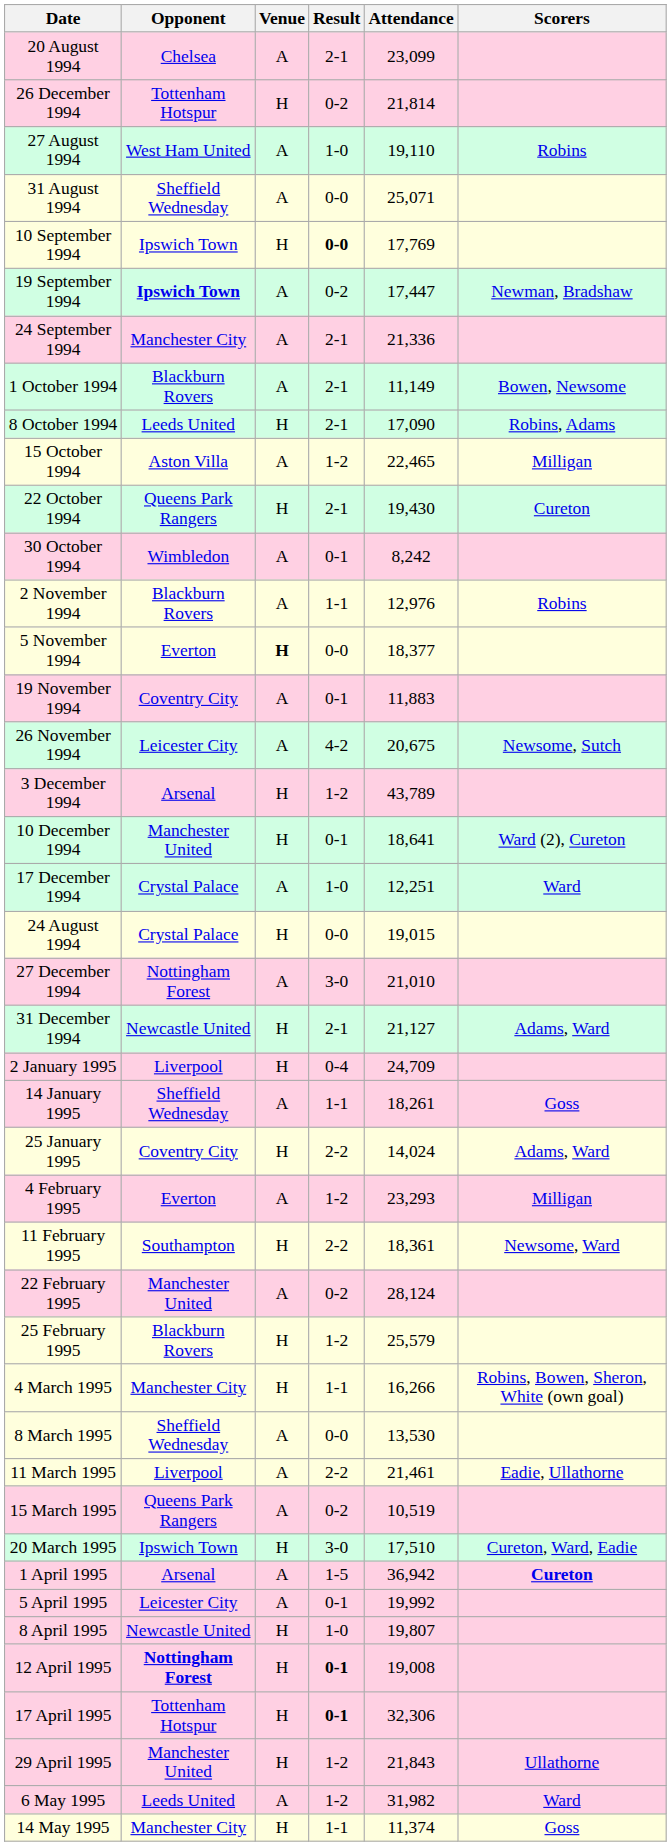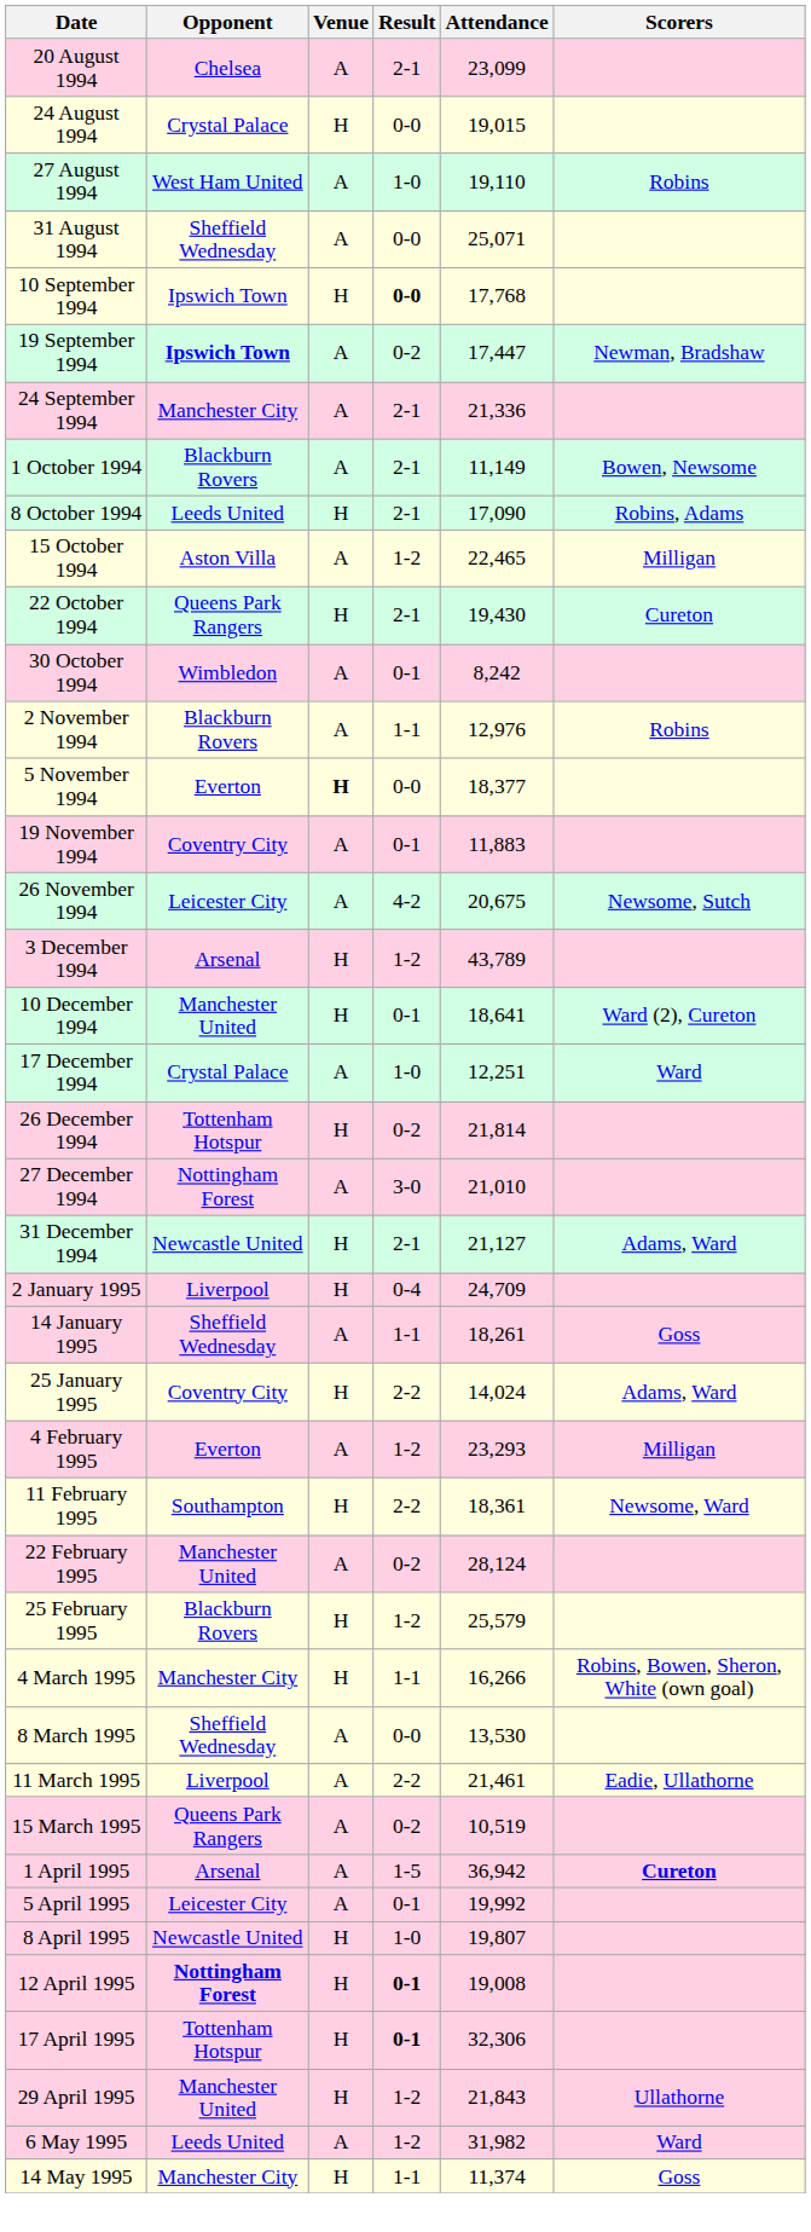 <table class="wikitable sortable" style="font-size:100%; text-align:center">
 <tr>
 <th>Date</th>
 <th>Opponent</th>
 <th>Venue</th>
 <th>Result</th>
 <th>Attendance</th>
 <th>Scorers</th>
 </tr>
 <tr style="background-color: #ffd0e3;">
 <td>20 August 1994</td>
 <td><a href='#'>Chelsea</a></td>
 <td>A</td>
 <td>2-1</td>
 <td>23,099</td>
 <td></td>
 </tr>
-<tr style="background-color: #ffd0e3;">
-<td>26 December 1994</td>
-<td><a href='#'>Tottenham Hotspur</a></td>
+<tr style="background-color: #ffffdd;">
+<td>24 August 1994</td>
+<td><a href='#'>Crystal Palace</a></td>
 <td>H</td>
-<td>0-2</td>
-<td>21,814</td>
+<td>0-0</td>
+<td>19,015</td>
 <td></td>
 </tr>
 <tr style="background-color: #d0ffe3;">
 <td>27 August 1994</td>
 <td><a href='#'>West Ham United</a></td>
 <td>A</td>
 <td>1-0</td>
 <td>19,110</td>
 <td><a href='#'>Robins</a></td>
 </tr>
 <tr style="background-color: #ffffdd;">
 <td>31 August 1994</td>
 <td><a href='#'>Sheffield Wednesday</a></td>
 <td>A</td>
 <td>0-0</td>
 <td>25,071</td>
 <td></td>
 </tr>
 <tr style="background-color: #ffffdd;">
 <td>10 September 1994</td>
 <td><a href='#'>Ipswich Town</a></td>
 <td>H</td>
 <td><strong>0-0</strong></td>
-<td>17,769</td>
+<td>17,768</td>
 <td></td>
 </tr>
 <tr style="background-color: #d0ffe3;">
 <td>19 September 1994</td>
 <td><strong><a href='#'>Ipswich Town</a></strong></td>
 <td>A</td>
 <td>0-2</td>
 <td>17,447</td>
 <td><a href='#'>Newman</a>, <a href='#'>Bradshaw</a></td>
 </tr>
 <tr style="background-color: #ffd0e3;">
 <td>24 September 1994</td>
 <td><a href='#'>Manchester City</a></td>
 <td>A</td>
 <td>2-1</td>
 <td>21,336</td>
 <td></td>
 </tr>
 <tr style="background-color: #d0ffe3;">
 <td>1 October 1994</td>
 <td><a href='#'>Blackburn Rovers</a></td>
 <td>A</td>
 <td>2-1</td>
 <td>11,149</td>
 <td><a href='#'>Bowen</a>, <a href='#'>Newsome</a></td>
 </tr>
 <tr style="background-color: #d0ffe3;">
 <td>8 October 1994</td>
 <td><a href='#'>Leeds United</a></td>
 <td>H</td>
 <td>2-1</td>
 <td>17,090</td>
 <td><a href='#'>Robins</a>, <a href='#'>Adams</a></td>
 </tr>
 <tr style="background-color: #ffffdd;">
 <td>15 October 1994</td>
 <td><a href='#'>Aston Villa</a></td>
 <td>A</td>
 <td>1-2</td>
 <td>22,465</td>
 <td><a href='#'>Milligan</a></td>
 </tr>
 <tr style="background-color: #d0ffe3;">
 <td>22 October 1994</td>
 <td><a href='#'>Queens Park Rangers</a></td>
 <td>H</td>
 <td>2-1</td>
 <td>19,430</td>
 <td><a href='#'>Cureton</a></td>
 </tr>
 <tr style="background-color: #ffd0e3;">
 <td>30 October 1994</td>
 <td><a href='#'>Wimbledon</a></td>
 <td>A</td>
 <td>0-1</td>
 <td>8,242</td>
 <td></td>
 </tr>
 <tr style="background-color: #ffffdd;">
 <td>2 November 1994</td>
 <td><a href='#'>Blackburn Rovers</a></td>
 <td>A</td>
 <td>1-1</td>
 <td>12,976</td>
 <td><a href='#'>Robins</a></td>
 </tr>
 <tr style="background-color: #ffffdd;">
 <td>5 November 1994</td>
 <td><a href='#'>Everton</a></td>
 <td><strong>H</strong></td>
 <td>0-0</td>
 <td>18,377</td>
 <td></td>
 </tr>
 <tr style="background-color: #ffd0e3;">
 <td>19 November 1994</td>
 <td><a href='#'>Coventry City</a></td>
 <td>A</td>
 <td>0-1</td>
 <td>11,883</td>
 <td></td>
 </tr>
 <tr style="background-color: #d0ffe3;">
 <td>26 November 1994</td>
 <td><a href='#'>Leicester City</a></td>
 <td>A</td>
 <td>4-2</td>
 <td>20,675</td>
 <td><a href='#'>Newsome</a>, <a href='#'>Sutch</a></td>
 </tr>
 <tr style="background-color: #ffd0e3;">
 <td>3 December 1994</td>
 <td><a href='#'>Arsenal</a></td>
 <td>H</td>
 <td>1-2</td>
 <td>43,789</td>
 <td></td>
 </tr>
 <tr style="background-color: #d0ffe3;">
 <td>10 December 1994</td>
 <td><a href='#'>Manchester United</a></td>
 <td>H</td>
 <td>0-1</td>
 <td>18,641</td>
 <td><a href='#'>Ward</a> (2), <a href='#'>Cureton</a></td>
 </tr>
 <tr style="background-color: #d0ffe3;">
 <td>17 December 1994</td>
 <td><a href='#'>Crystal Palace</a></td>
 <td>A</td>
 <td>1-0</td>
 <td>12,251</td>
 <td><a href='#'>Ward</a></td>
 </tr>
-<tr style="background-color: #ffffdd;">
-<td>24 August 1994</td>
-<td><a href='#'>Crystal Palace</a></td>
+<tr style="background-color: #ffd0e3;">
+<td>26 December 1994</td>
+<td><a href='#'>Tottenham Hotspur</a></td>
 <td>H</td>
-<td>0-0</td>
-<td>19,015</td>
+<td>0-2</td>
+<td>21,814</td>
 <td></td>
 </tr>
 <tr style="background-color: #ffd0e3;">
 <td>27 December 1994</td>
 <td><a href='#'>Nottingham Forest</a></td>
 <td>A</td>
 <td>3-0</td>
 <td>21,010</td>
 <td></td>
 </tr>
 <tr style="background-color: #d0ffe3;">
 <td>31 December 1994</td>
 <td><a href='#'>Newcastle United</a></td>
 <td>H</td>
 <td>2-1</td>
 <td>21,127</td>
 <td><a href='#'>Adams</a>, <a href='#'>Ward</a></td>
 </tr>
 <tr style="background-color: #ffd0e3;">
 <td>2 January 1995</td>
 <td><a href='#'>Liverpool</a></td>
 <td>H</td>
 <td>0-4</td>
 <td>24,709</td>
 <td></td>
 </tr>
 <tr style="background-color: #ffd0e3;">
 <td>14 January 1995</td>
 <td><a href='#'>Sheffield Wednesday</a></td>
 <td>A</td>
 <td>1-1</td>
 <td>18,261</td>
 <td><a href='#'>Goss</a></td>
 </tr>
 <tr style="background-color: #ffffdd;">
 <td>25 January 1995</td>
 <td><a href='#'>Coventry City</a></td>
 <td>H</td>
 <td>2-2</td>
 <td>14,024</td>
 <td><a href='#'>Adams</a>, <a href='#'>Ward</a></td>
 </tr>
 <tr style="background-color: #ffd0e3;">
 <td>4 February 1995</td>
 <td><a href='#'>Everton</a></td>
 <td>A</td>
 <td>1-2</td>
 <td>23,293</td>
 <td><a href='#'>Milligan</a></td>
 </tr>
 <tr style="background-color: #ffffdd;">
 <td>11 February 1995</td>
 <td><a href='#'>Southampton</a></td>
 <td>H</td>
 <td>2-2</td>
 <td>18,361</td>
 <td><a href='#'>Newsome</a>, <a href='#'>Ward</a></td>
 </tr>
 <tr style="background-color: #ffd0e3;">
 <td>22 February 1995</td>
 <td><a href='#'>Manchester United</a></td>
 <td>A</td>
 <td>0-2</td>
 <td>28,124</td>
 <td></td>
 </tr>
 <tr style="background-color: #ffffdd;">
 <td>25 February 1995</td>
 <td><a href='#'>Blackburn Rovers</a></td>
 <td>H</td>
 <td>1-2</td>
 <td>25,579</td>
 <td></td>
 </tr>
 <tr style="background-color: #ffffdd;">
 <td>4 March 1995</td>
 <td><a href='#'>Manchester City</a></td>
 <td>H</td>
 <td>1-1</td>
 <td>16,266</td>
 <td><a href='#'>Robins</a>, <a href='#'>Bowen</a>, <a href='#'>Sheron</a>, <a href='#'>White</a> (own goal)</td>
 </tr>
 <tr style="background-color: #ffffdd;">
 <td>8 March 1995</td>
 <td><a href='#'>Sheffield Wednesday</a></td>
 <td>A</td>
 <td>0-0</td>
 <td>13,530</td>
 <td></td>
 </tr>
 <tr style="background-color: #ffffdd;">
 <td>11 March 1995</td>
 <td><a href='#'>Liverpool</a></td>
 <td>A</td>
 <td>2-2</td>
 <td>21,461</td>
 <td><a href='#'>Eadie</a>, <a href='#'>Ullathorne</a></td>
 </tr>
 <tr style="background-color: #ffd0e3;">
 <td>15 March 1995</td>
 <td><a href='#'>Queens Park Rangers</a></td>
 <td>A</td>
 <td>0-2</td>
 <td>10,519</td>
 <td></td>
 </tr>
-<tr style="background-color: #d0ffe3;">
-<td>20 March 1995</td>
-<td><a href='#'>Ipswich Town</a></td>
-<td>H</td>
-<td>3-0</td>
-<td>17,510</td>
-<td><a href='#'>Cureton</a>, <a href='#'>Ward</a>, <a href='#'>Eadie</a></td>
-</tr>
 <tr style="background-color: #ffd0e3;">
 <td>1 April 1995</td>
 <td><a href='#'>Arsenal</a></td>
 <td>A</td>
 <td>1-5</td>
 <td>36,942</td>
 <td><strong><a href='#'>Cureton</a></strong></td>
 </tr>
 <tr style="background-color: #ffd0e3;">
 <td>5 April 1995</td>
 <td><a href='#'>Leicester City</a></td>
 <td>A</td>
 <td>0-1</td>
 <td>19,992</td>
 <td></td>
 </tr>
 <tr style="background-color: #ffd0e3;">
 <td>8 April 1995</td>
 <td><a href='#'>Newcastle United</a></td>
 <td>H</td>
 <td>1-0</td>
 <td>19,807</td>
 <td></td>
 </tr>
 <tr style="background-color: #ffd0e3;">
 <td>12 April 1995</td>
 <td><strong><a href='#'>Nottingham Forest</a></strong></td>
 <td>H</td>
 <td><strong>0-1</strong></td>
 <td>19,008</td>
 <td></td>
 </tr>
 <tr style="background-color: #ffd0e3;">
 <td>17 April 1995</td>
 <td><a href='#'>Tottenham Hotspur</a></td>
 <td>H</td>
 <td><strong>0-1</strong></td>
 <td>32,306</td>
 <td></td>
 </tr>
 <tr style="background-color: #ffd0e3;">
 <td>29 April 1995</td>
 <td><a href='#'>Manchester United</a></td>
 <td>H</td>
 <td>1-2</td>
 <td>21,843</td>
 <td><a href='#'>Ullathorne</a></td>
 </tr>
 <tr style="background-color: #ffd0e3;">
 <td>6 May 1995</td>
 <td><a href='#'>Leeds United</a></td>
 <td>A</td>
 <td>1-2</td>
 <td>31,982</td>
 <td><a href='#'>Ward</a></td>
 </tr>
 <tr style="background-color: #ffffdd;">
 <td>14 May 1995</td>
 <td><a href='#'>Manchester City</a></td>
 <td>H</td>
 <td>1-1</td>
 <td>11,374</td>
 <td><a href='#'>Goss</a></td>
 </tr>
 </table>
